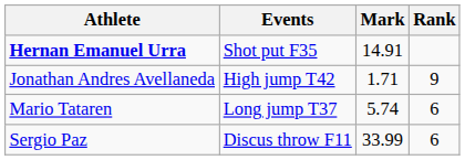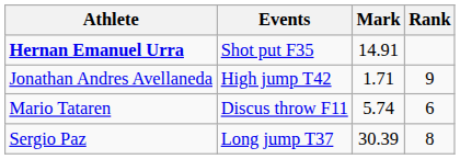 <table class=wikitable style="font-size:90%">
 <tr>
 <th>Athlete</th>
 <th>Events</th>
 <th>Mark</th>
 <th>Rank</th>
 </tr>
 <tr>
 <td><strong><a href='#'>Hernan Emanuel Urra</a></strong></td>
 <td><a href='#'>Shot put F35</a></td>
 <td align="center">14.91</td>
 <td align="center"></td>
 </tr>
 <tr>
 <td><a href='#'>Jonathan Andres Avellaneda</a></td>
 <td><a href='#'>High jump T42</a></td>
 <td align="center">1.71</td>
 <td align="center">9</td>
 </tr>
 <tr>
 <td><a href='#'>Mario Tataren</a></td>
-<td><a href='#'>Long jump T37</a></td>
+<td><a href='#'>Discus throw F11</a></td>
 <td align="center">5.74</td>
 <td align="center">6</td>
 </tr>
 <tr>
 <td><a href='#'>Sergio Paz</a></td>
-<td><a href='#'>Discus throw F11</a></td>
-<td align="center">33.99</td>
-<td align="center">6</td>
+<td><a href='#'>Long jump T37</a></td>
+<td align="center">30.39</td>
+<td align="center">8</td>
 </tr>
 </table>
